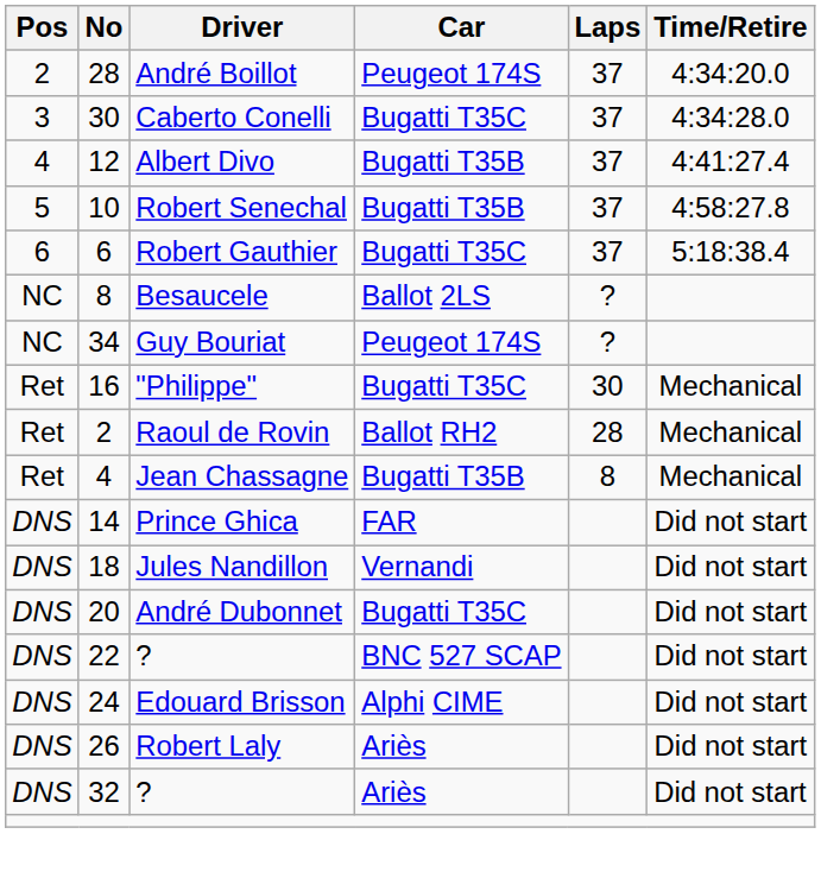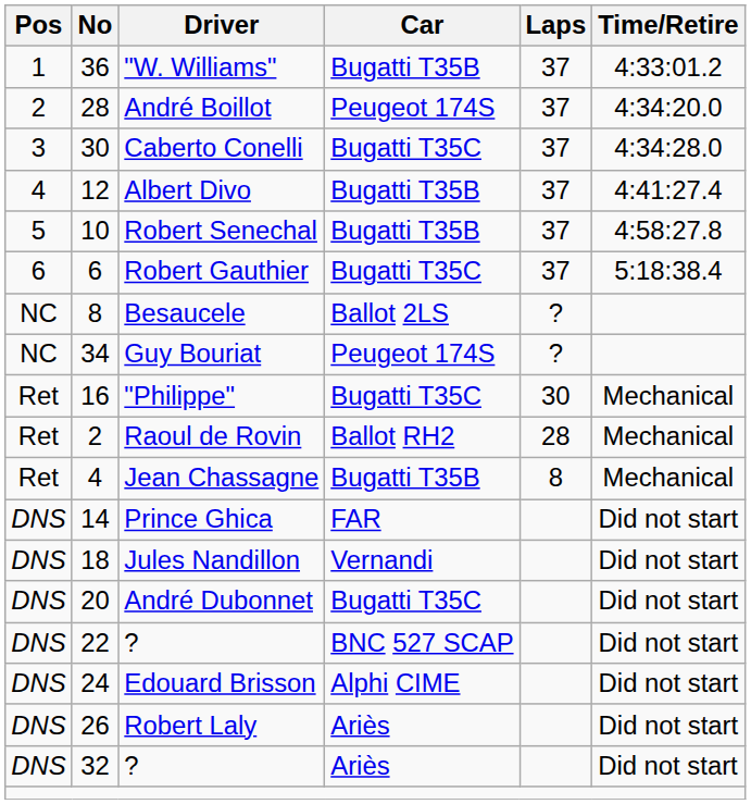 <table class="wikitable">
 <tr>
 <th>Pos</th>
 <th>No</th>
 <th>Driver</th>
 <th>Car</th>
 <th>Laps</th>
 <th>Time/Retire</th>
+</tr>
+<tr>
+<td align=center>1</td>
+<td align=center>36</td>
+<td> <a href='#'>"W. Williams"</a></td>
+<td><a href='#'>Bugatti T35B</a></td>
+<td align=center>37</td>
+<td align=center>4:33:01.2</td>
 </tr>
 <tr>
 <td align=center>2</td>
 <td align=center>28</td>
 <td> <a href='#'>André Boillot</a></td>
 <td><a href='#'>Peugeot 174S</a></td>
 <td align=center>37</td>
 <td align=center>4:34:20.0</td>
 </tr>
 <tr>
 <td align=center>3</td>
 <td align=center>30</td>
 <td> <a href='#'>Caberto Conelli</a></td>
 <td><a href='#'>Bugatti T35C</a></td>
 <td align=center>37</td>
 <td align=center>4:34:28.0</td>
 </tr>
 <tr>
 <td align=center>4</td>
 <td align=center>12</td>
 <td> <a href='#'>Albert Divo</a></td>
 <td><a href='#'>Bugatti T35B</a></td>
 <td align=center>37</td>
 <td align=center>4:41:27.4</td>
 </tr>
 <tr>
 <td align=center>5</td>
 <td align=center>10</td>
 <td> <a href='#'>Robert Senechal</a></td>
 <td><a href='#'>Bugatti T35B</a></td>
 <td align=center>37</td>
 <td align=center>4:58:27.8</td>
 </tr>
 <tr>
 <td align=center>6</td>
 <td align=center>6</td>
 <td> <a href='#'>Robert Gauthier</a></td>
 <td><a href='#'>Bugatti T35C</a></td>
 <td align=center>37</td>
 <td align=center>5:18:38.4</td>
 </tr>
 <tr>
 <td align=center>NC</td>
 <td align=center>8</td>
 <td> <a href='#'>Besaucele</a></td>
 <td><a href='#'>Ballot</a> <a href='#'>2LS</a></td>
 <td align=center>?</td>
 <td align=center></td>
 </tr>
 <tr>
 <td align=center>NC</td>
 <td align=center>34</td>
 <td> <a href='#'>Guy Bouriat</a></td>
 <td><a href='#'>Peugeot 174S</a></td>
 <td align=center>?</td>
 <td align=center></td>
 </tr>
 <tr>
 <td align=center>Ret</td>
 <td align=center>16</td>
 <td> <a href='#'>"Philippe"</a></td>
 <td><a href='#'>Bugatti T35C</a></td>
 <td align=center>30</td>
 <td align=center>Mechanical</td>
 </tr>
 <tr>
 <td align=center>Ret</td>
 <td align=center>2</td>
 <td> <a href='#'>Raoul de Rovin</a></td>
 <td><a href='#'>Ballot</a> <a href='#'>RH2</a></td>
 <td align=center>28</td>
 <td align=center>Mechanical</td>
 </tr>
 <tr>
 <td align=center>Ret</td>
 <td align=center>4</td>
 <td> <a href='#'>Jean Chassagne</a></td>
 <td><a href='#'>Bugatti T35B</a></td>
 <td align=center>8</td>
 <td align=center>Mechanical</td>
 </tr>
 <tr>
 <td align=center><em>DNS</em></td>
 <td align=center>14</td>
 <td><a href='#'>Prince Ghica</a></td>
 <td><a href='#'>FAR</a></td>
 <td align=center></td>
 <td align=center>Did not start</td>
 </tr>
 <tr>
 <td align=center><em>DNS</em></td>
 <td align=center>18</td>
 <td><a href='#'>Jules Nandillon</a></td>
 <td><a href='#'>Vernandi</a></td>
 <td align=center></td>
 <td align=center>Did not start</td>
 </tr>
 <tr>
 <td align=center><em>DNS</em></td>
 <td align=center>20</td>
 <td><a href='#'>André Dubonnet</a></td>
 <td><a href='#'>Bugatti T35C</a></td>
 <td align=center></td>
 <td align=center>Did not start</td>
 </tr>
 <tr>
 <td align=center><em>DNS</em></td>
 <td align=center>22</td>
 <td>?</td>
 <td><a href='#'>BNC</a> <a href='#'>527 SCAP</a></td>
 <td align=center></td>
 <td align=center>Did not start</td>
 </tr>
 <tr>
 <td align=center><em>DNS</em></td>
 <td align=center>24</td>
 <td><a href='#'>Edouard Brisson</a></td>
 <td><a href='#'>Alphi</a> <a href='#'>CIME</a></td>
 <td align=center></td>
 <td align=center>Did not start</td>
 </tr>
 <tr>
 <td align=center><em>DNS</em></td>
 <td align=center>26</td>
 <td><a href='#'>Robert Laly</a></td>
 <td><a href='#'>Ariès</a></td>
 <td align=center></td>
 <td align=center>Did not start</td>
 </tr>
 <tr>
 <td align=center><em>DNS</em></td>
 <td align=center>32</td>
 <td>?</td>
 <td><a href='#'>Ariès</a></td>
 <td></td>
 <td>Did not start</td>
 </tr>
 <tr>
 <td colspan=6 align=center></td>
 </tr>
 </table>
